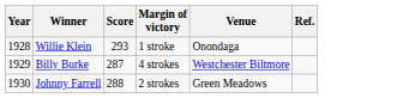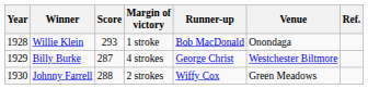 <table class="wikitable" style="font-size:95%">
 <tr>
 <th>Year</th>
 <th>Winner</th>
 <th>Score</th>
 <th>Margin of<br>victory</th>
+<th>Runner-up</th>
 <th>Venue</th>
 <th>Ref.</th>
 </tr>
 <tr>
 <td align="center">1928</td>
 <td> <a href='#'>Willie Klein</a></td>
 <td align="center">293</td>
 <td>1 stroke</td>
+<td> <a href='#'>Bob MacDonald</a></td>
 <td>Onondaga</td>
 <td></td>
 </tr>
 <tr>
 <td>1929</td>
 <td> <a href='#'>Billy Burke</a></td>
 <td>287</td>
 <td>4 strokes</td>
+<td> <a href='#'>George Christ</a></td>
 <td><a href='#'>Westchester Biltmore</a></td>
 <td></td>
 </tr>
 <tr>
 <td>1930</td>
 <td> <a href='#'>Johnny Farrell</a></td>
 <td>288</td>
 <td>2 strokes</td>
+<td> <a href='#'>Wiffy Cox</a></td>
 <td>Green Meadows</td>
 <td></td>
 </tr>
 </table>
